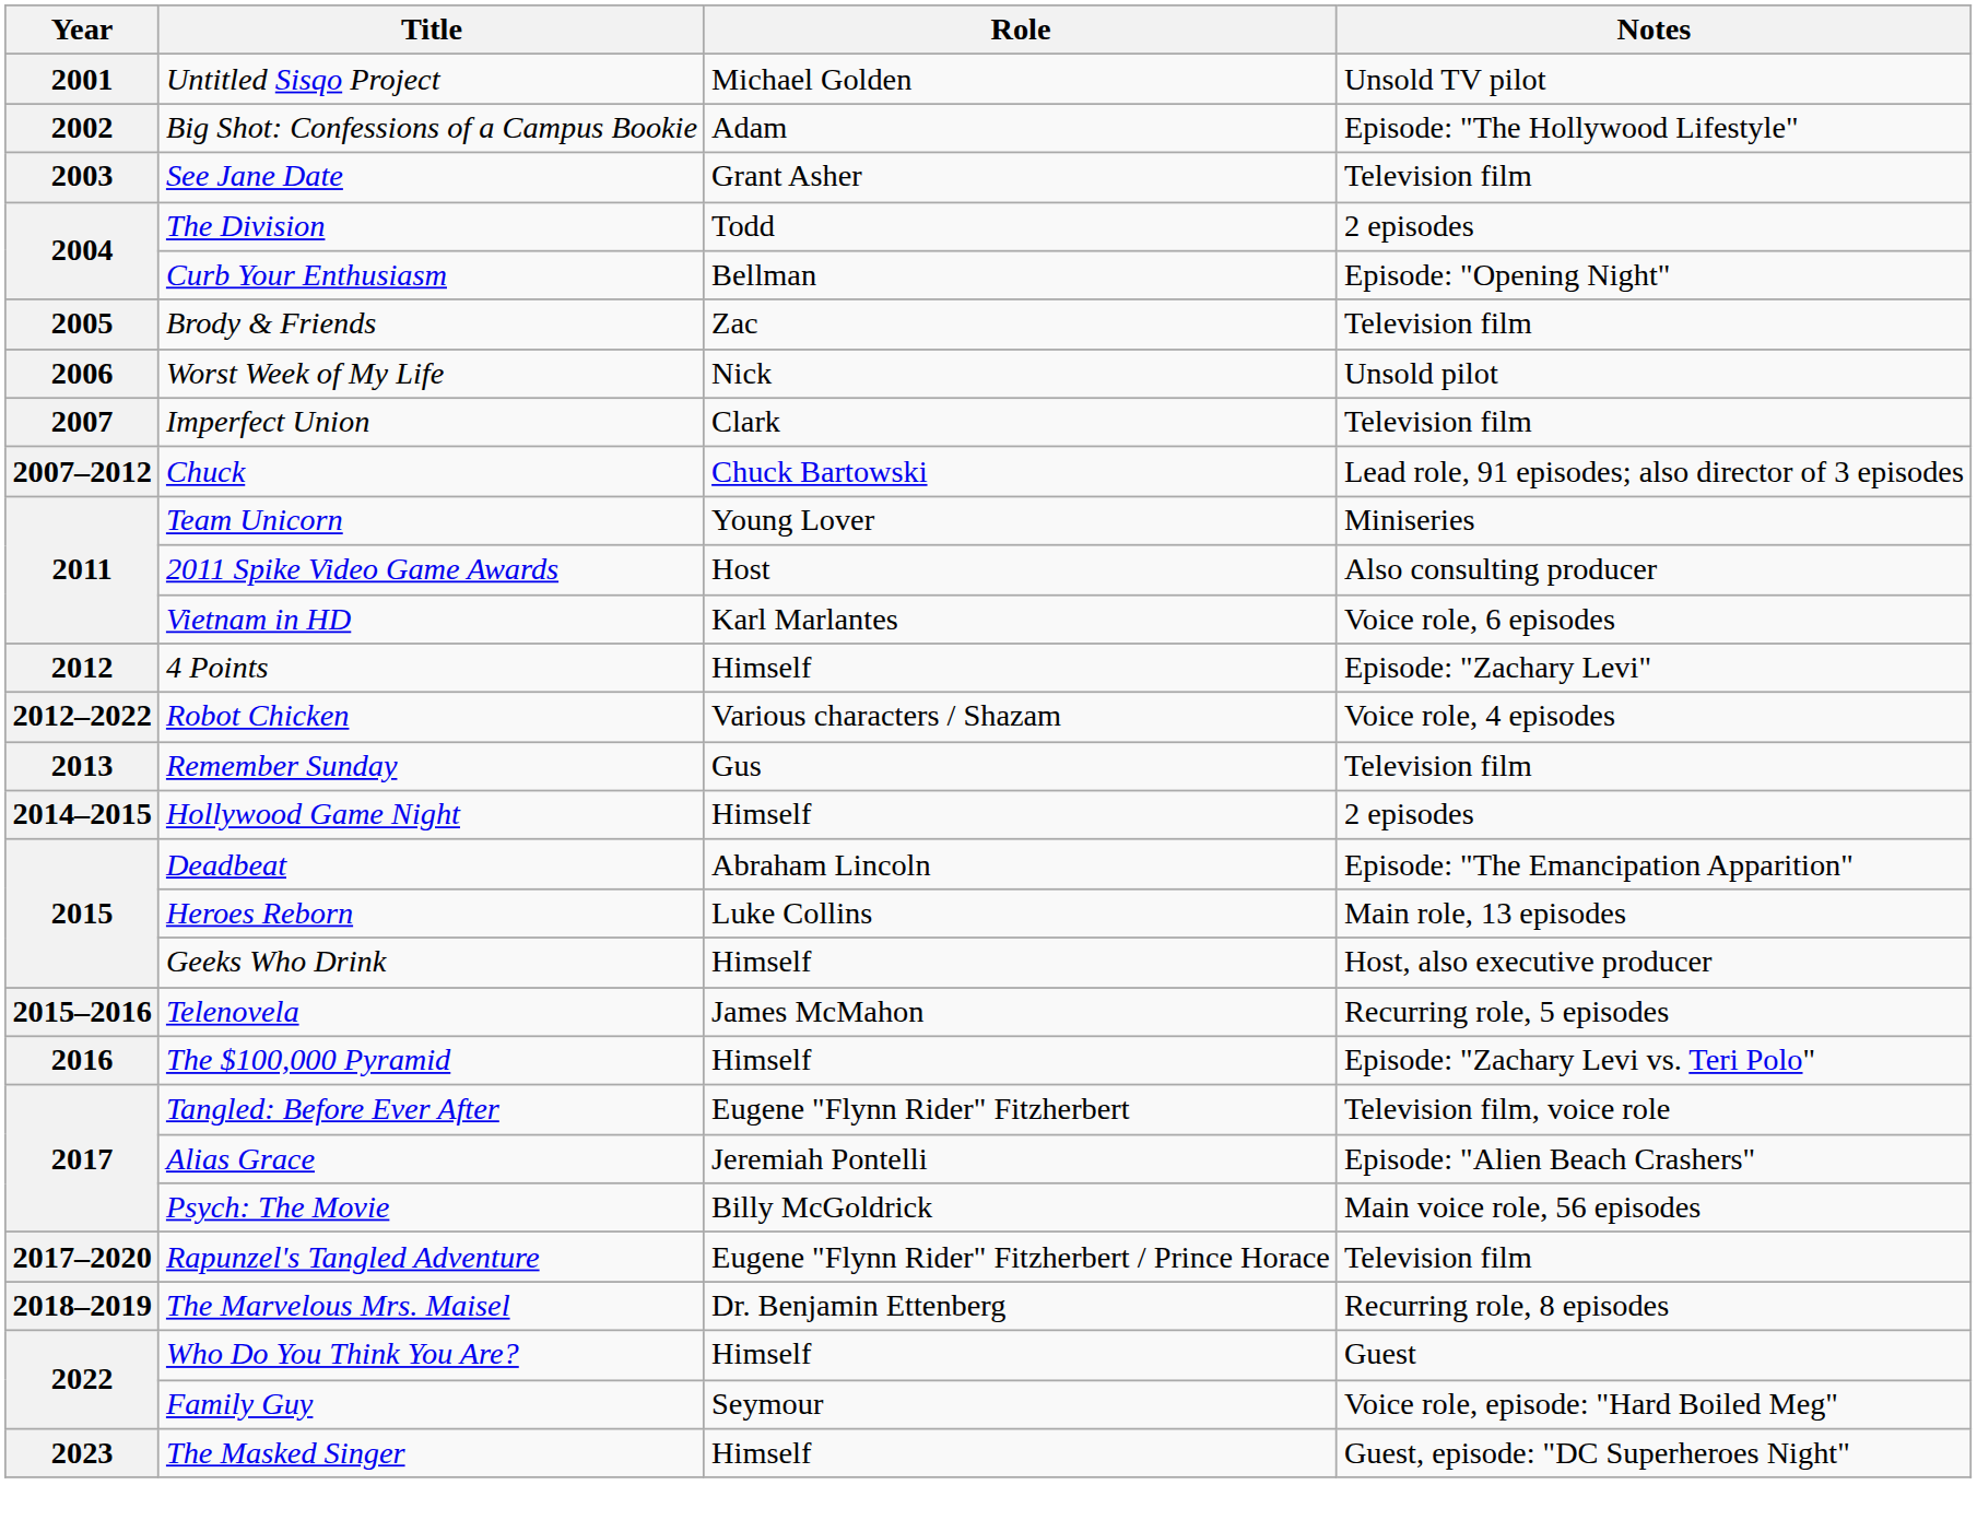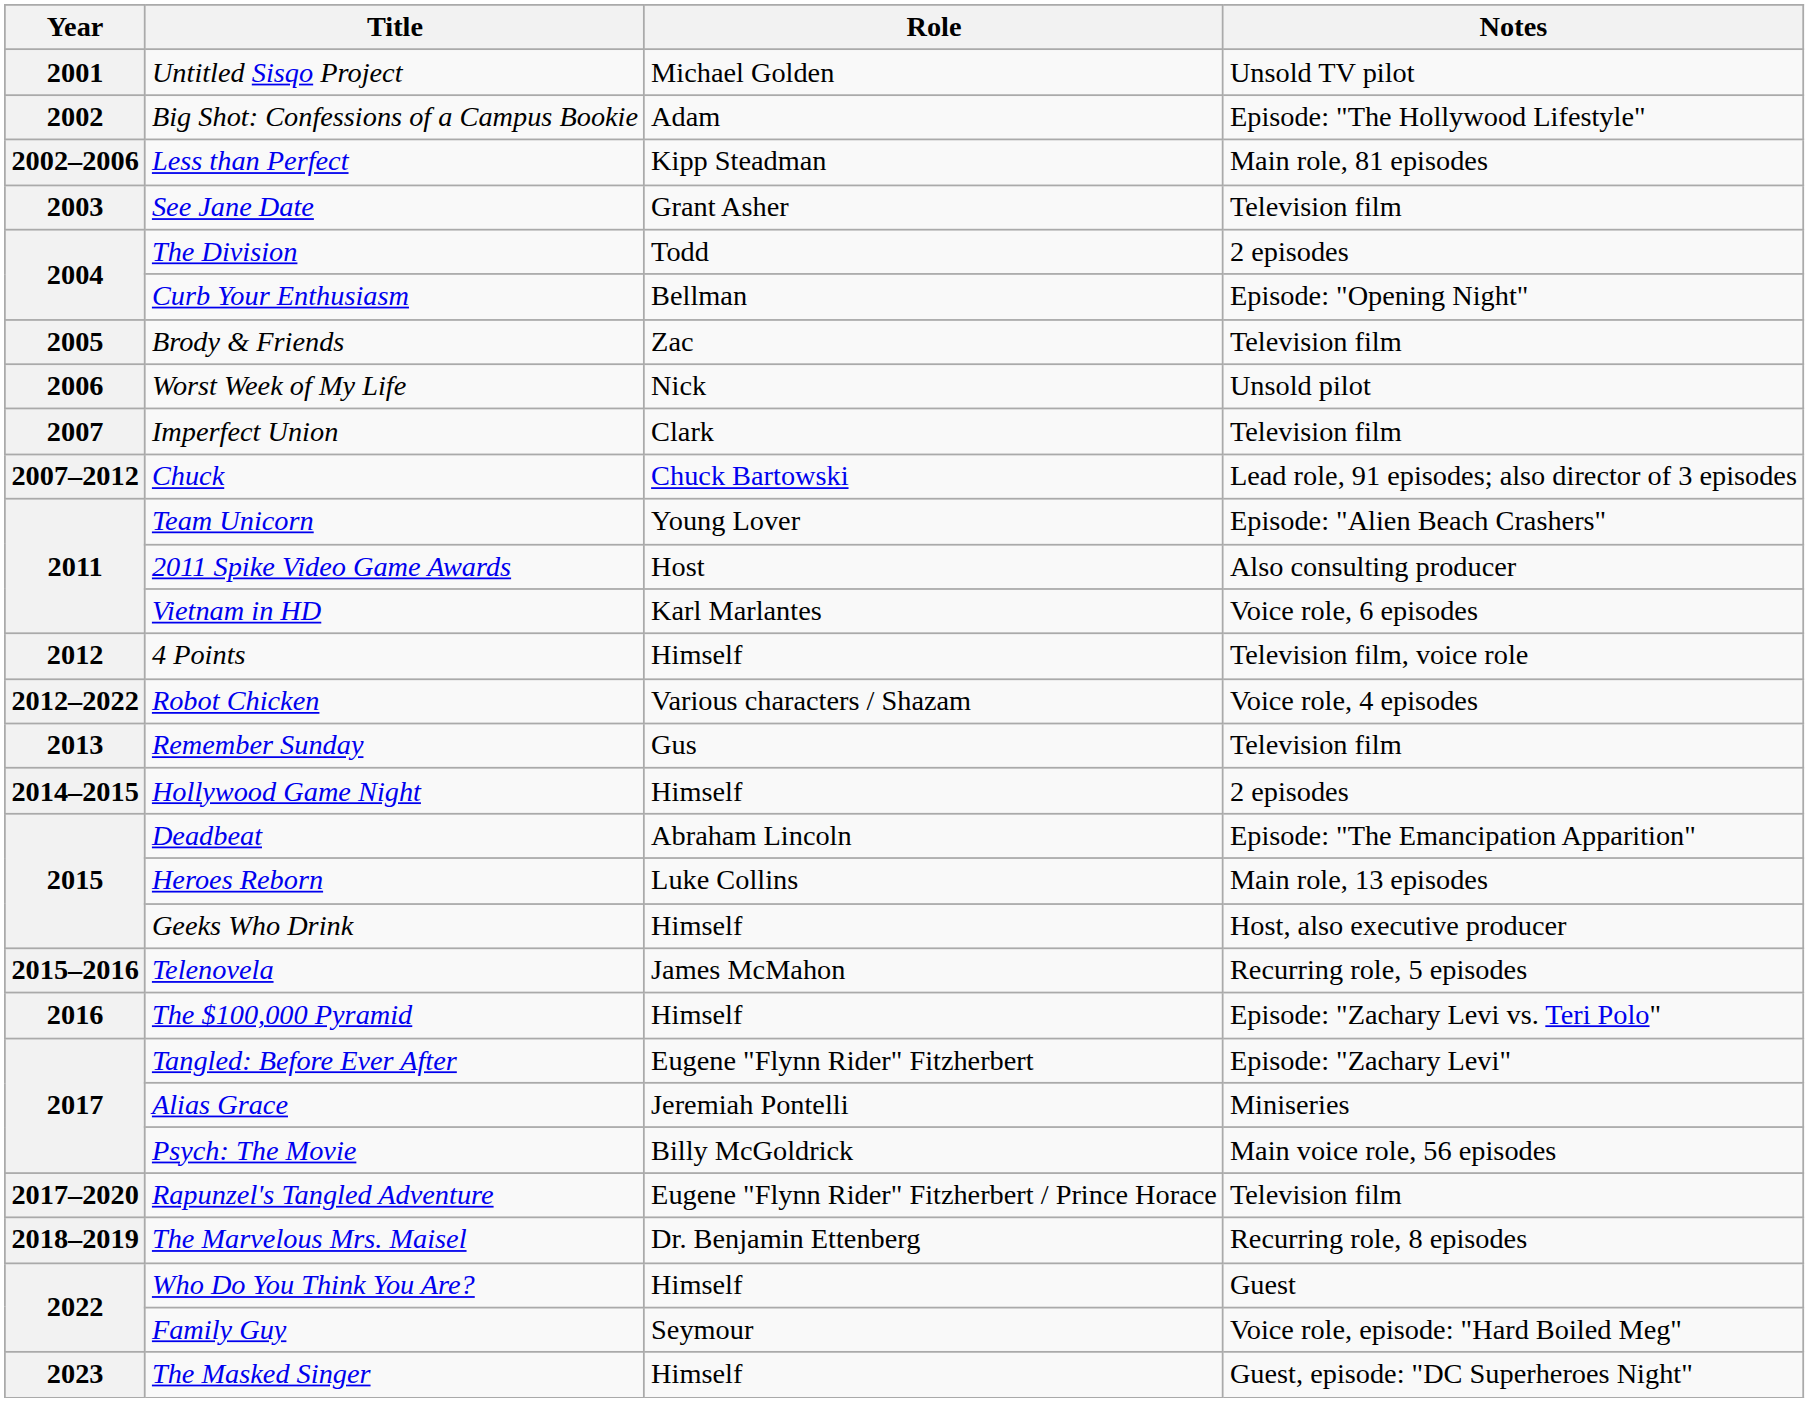 <table class="wikitable sortable plainrowheaders">
 <tr>
 <th scope="col">Year</th>
 <th scope="col">Title</th>
 <th scope="col">Role</th>
 <th scope="col" class="unsortable">Notes</th>
 </tr>
 <tr>
 <th scope="row">2001</th>
 <td><em>Untitled <a href='#'>Sisqo</a> Project</em></td>
 <td>Michael Golden</td>
 <td>Unsold TV pilot</td>
 </tr>
 <tr>
 <th scope="row">2002</th>
 <td><em>Big Shot: Confessions of a Campus Bookie</em></td>
 <td>Adam</td>
 <td>Episode: "The Hollywood Lifestyle"</td>
+</tr>
+<tr>
+<th scope="row">2002–2006</th>
+<td><em><a href='#'>Less than Perfect</a></em></td>
+<td>Kipp Steadman</td>
+<td>Main role, 81 episodes</td>
 </tr>
 <tr>
 <th scope="row">2003</th>
 <td><em><a href='#'>See Jane Date</a></em></td>
 <td>Grant Asher</td>
 <td>Television film</td>
 </tr>
 <tr>
 <th scope="row" rowspan="2">2004</th>
 <td><em><a href='#'>The Division</a></em></td>
 <td>Todd</td>
 <td>2 episodes</td>
 </tr>
 <tr>
 <td><em><a href='#'>Curb Your Enthusiasm</a></em></td>
 <td>Bellman</td>
 <td>Episode: "Opening Night"</td>
 </tr>
 <tr>
 <th scope="row">2005</th>
 <td><em>Brody & Friends</em></td>
 <td>Zac</td>
 <td>Television film</td>
 </tr>
 <tr>
 <th scope="row">2006</th>
 <td><em>Worst Week of My Life</em></td>
 <td>Nick</td>
 <td>Unsold pilot</td>
 </tr>
 <tr>
 <th scope="row">2007</th>
 <td><em>Imperfect Union</em></td>
 <td>Clark</td>
 <td>Television film</td>
 </tr>
 <tr>
 <th scope="row">2007–2012</th>
 <td><em><a href='#'>Chuck</a></em></td>
 <td><a href='#'>Chuck Bartowski</a></td>
 <td>Lead role, 91 episodes; also director of 3 episodes</td>
 </tr>
 <tr>
 <th scope="row" rowspan="3">2011</th>
 <td><em><a href='#'>Team Unicorn</a></em></td>
 <td>Young Lover</td>
-<td>Miniseries</td>
+<td>Episode: "Alien Beach Crashers"</td>
 </tr>
 <tr>
 <td><em><a href='#'>2011 Spike Video Game Awards</a></em></td>
 <td>Host</td>
 <td>Also consulting producer</td>
 </tr>
 <tr>
 <td><em><a href='#'>Vietnam in HD</a></em></td>
 <td>Karl Marlantes</td>
 <td>Voice role, 6 episodes</td>
 </tr>
 <tr>
 <th scope="row">2012</th>
 <td><em>4 Points</em></td>
 <td>Himself</td>
-<td>Episode: "Zachary Levi"</td>
+<td>Television film, voice role</td>
 </tr>
 <tr>
 <th scope="row">2012–2022</th>
 <td><em><a href='#'>Robot Chicken</a></em></td>
 <td>Various characters / Shazam</td>
 <td>Voice role, 4 episodes</td>
 </tr>
 <tr>
 <th scope="row">2013</th>
 <td><em><a href='#'>Remember Sunday</a></em></td>
 <td>Gus</td>
 <td>Television film</td>
 </tr>
 <tr>
 <th scope="row">2014–2015</th>
 <td><em><a href='#'>Hollywood Game Night</a></em></td>
 <td>Himself</td>
 <td>2 episodes</td>
 </tr>
 <tr>
 <th scope="row" rowspan="3">2015</th>
 <td><em><a href='#'>Deadbeat</a></em></td>
 <td>Abraham Lincoln</td>
 <td>Episode: "The Emancipation Apparition"</td>
 </tr>
 <tr>
 <td><em><a href='#'>Heroes Reborn</a></em></td>
 <td>Luke Collins</td>
 <td>Main role, 13 episodes</td>
 </tr>
 <tr>
 <td><em>Geeks Who Drink</em></td>
 <td>Himself</td>
 <td>Host, also executive producer</td>
 </tr>
 <tr>
 <th scope="row">2015–2016</th>
 <td><em><a href='#'>Telenovela</a></em></td>
 <td>James McMahon</td>
 <td>Recurring role, 5 episodes</td>
 </tr>
 <tr>
 <th scope="row">2016</th>
 <td><em><a href='#'>The $100,000 Pyramid</a></em></td>
 <td>Himself</td>
 <td>Episode: "Zachary Levi vs. <a href='#'>Teri Polo</a>"</td>
 </tr>
 <tr>
 <th scope="row" rowspan="3">2017</th>
 <td><em><a href='#'>Tangled: Before Ever After</a></em></td>
 <td>Eugene "Flynn Rider" Fitzherbert</td>
-<td>Television film, voice role</td>
+<td>Episode: "Zachary Levi"</td>
 </tr>
 <tr>
 <td><em><a href='#'>Alias Grace</a></em></td>
 <td>Jeremiah Pontelli</td>
-<td>Episode: "Alien Beach Crashers"</td>
+<td>Miniseries</td>
 </tr>
 <tr>
 <td><em><a href='#'>Psych: The Movie</a></em></td>
 <td>Billy McGoldrick</td>
 <td>Main voice role, 56 episodes</td>
 </tr>
 <tr>
 <th scope="row">2017–2020</th>
 <td><em><a href='#'>Rapunzel's Tangled Adventure</a></em></td>
 <td>Eugene "Flynn Rider" Fitzherbert / Prince Horace</td>
 <td>Television film</td>
 </tr>
 <tr>
 <th scope="row">2018–2019</th>
 <td><em><a href='#'>The Marvelous Mrs. Maisel</a></em></td>
 <td>Dr. Benjamin Ettenberg</td>
 <td>Recurring role, 8 episodes</td>
 </tr>
 <tr>
 <th scope="row" rowspan="2">2022</th>
 <td><em><a href='#'>Who Do You Think You Are?</a></em></td>
 <td>Himself</td>
 <td>Guest</td>
 </tr>
 <tr>
 <td><em><a href='#'>Family Guy</a></em></td>
 <td>Seymour</td>
 <td>Voice role, episode: "Hard Boiled Meg"</td>
 </tr>
 <tr>
 <th scope="row">2023</th>
 <td><em><a href='#'>The Masked Singer</a></em></td>
 <td>Himself</td>
 <td>Guest, episode: "DC Superheroes Night"</td>
 </tr>
 </table>
